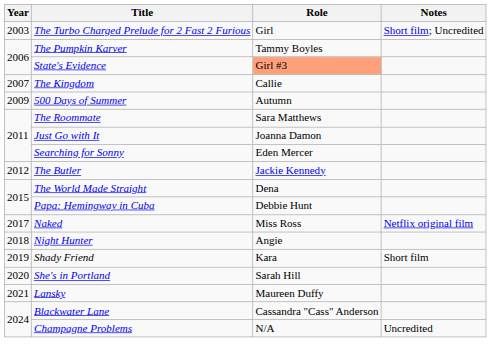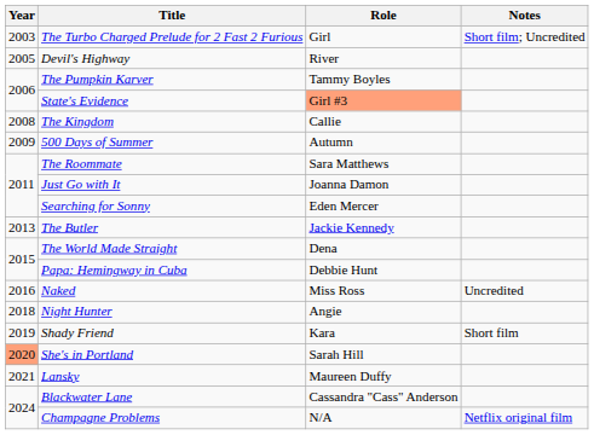 <table class="wikitable sortable">
 <tr>
 <th>Year</th>
 <th>Title</th>
 <th>Role</th>
 <th class="unsortable">Notes</th>
 </tr>
 <tr>
 <td>2003</td>
 <td><em><a href='#'>The Turbo Charged Prelude for 2 Fast 2 Furious</a></em></td>
 <td>Girl</td>
 <td><a href='#'>Short film</a>; Uncredited</td>
 </tr>
 <tr>
+<td>2005</td>
+<td><em>Devil's Highway</em></td>
+<td>River</td>
+<td></td>
+</tr>
+<tr>
 <td rowspan="2">2006</td>
 <td><em><a href='#'>The Pumpkin Karver</a></em></td>
 <td>Tammy Boyles</td>
 <td></td>
 </tr>
 <tr>
 <td><em><a href='#'>State's Evidence</a></em></td>
 <td style="background: lightsalmon;">Girl #3</td>
 <td></td>
 </tr>
 <tr>
-<td>2007</td>
+<td>2008</td>
 <td><em><a href='#'>The Kingdom</a></em></td>
 <td>Callie</td>
 <td></td>
 </tr>
 <tr>
 <td>2009</td>
 <td><em><a href='#'>500 Days of Summer</a></em></td>
 <td>Autumn</td>
 <td></td>
 </tr>
 <tr>
 <td rowspan="3">2011</td>
 <td><em><a href='#'>The Roommate</a></em></td>
 <td>Sara Matthews</td>
 <td></td>
 </tr>
 <tr>
 <td><em><a href='#'>Just Go with It</a></em></td>
 <td>Joanna Damon</td>
 <td></td>
 </tr>
 <tr>
 <td><em><a href='#'>Searching for Sonny</a></em></td>
 <td>Eden Mercer</td>
 <td></td>
 </tr>
 <tr>
-<td>2012</td>
+<td>2013</td>
 <td><em><a href='#'>The Butler</a></em></td>
 <td><a href='#'>Jackie Kennedy</a></td>
 <td></td>
 </tr>
 <tr>
 <td rowspan="2">2015</td>
 <td><em><a href='#'>The World Made Straight</a></em></td>
 <td>Dena</td>
 <td></td>
 </tr>
 <tr>
 <td><em><a href='#'>Papa: Hemingway in Cuba</a></em></td>
 <td>Debbie Hunt</td>
 <td></td>
 </tr>
 <tr>
-<td>2017</td>
+<td>2016</td>
 <td><em><a href='#'>Naked</a></em></td>
 <td>Miss Ross</td>
-<td><a href='#'>Netflix original film</a></td>
+<td>Uncredited</td>
 </tr>
 <tr>
 <td>2018</td>
 <td><em><a href='#'>Night Hunter</a></em></td>
 <td>Angie</td>
 <td></td>
 </tr>
 <tr>
 <td>2019</td>
 <td><em>Shady Friend</em></td>
 <td>Kara</td>
 <td>Short film</td>
 </tr>
 <tr>
-<td>2020</td>
+<td style="background: lightsalmon;">2020</td>
 <td><em><a href='#'>She's in Portland</a></em></td>
 <td>Sarah Hill</td>
 <td></td>
 </tr>
 <tr>
 <td>2021</td>
 <td><em><a href='#'>Lansky</a></em></td>
 <td>Maureen Duffy</td>
 <td></td>
 </tr>
 <tr>
 <td rowspan="2">2024</td>
 <td><em><a href='#'>Blackwater Lane</a></em></td>
 <td>Cassandra "Cass" Anderson</td>
 <td></td>
 </tr>
 <tr>
 <td><em><a href='#'>Champagne Problems</a></em></td>
 <td>N/A</td>
-<td>Uncredited</td>
+<td><a href='#'>Netflix original film</a></td>
 </tr>
 </table>
